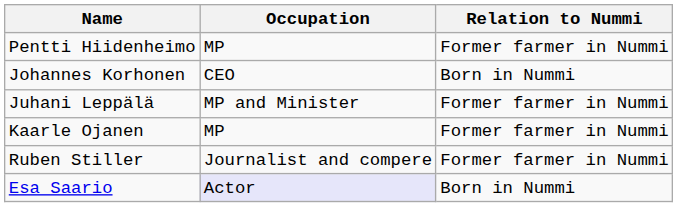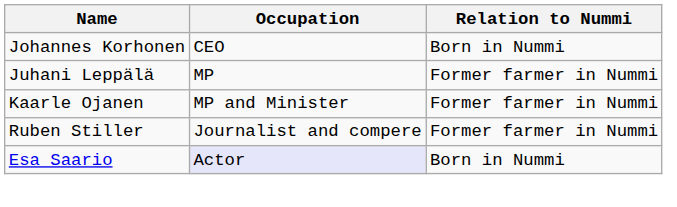 <table class="wikitable">
 <tr>
 <th>Name</th>
 <th>Occupation</th>
 <th>Relation to Nummi</th>
-</tr>
-<tr>
-<td>Pentti Hiidenheimo</td>
-<td>MP</td>
-<td>Former farmer in Nummi</td>
 </tr>
 <tr>
 <td>Johannes Korhonen</td>
 <td>CEO</td>
 <td>Born in Nummi</td>
 </tr>
 <tr>
 <td>Juhani Leppälä</td>
-<td>MP and Minister</td>
+<td>MP</td>
 <td>Former farmer in Nummi</td>
 </tr>
 <tr>
 <td>Kaarle Ojanen</td>
-<td>MP</td>
+<td>MP and Minister</td>
 <td>Former farmer in Nummi</td>
 </tr>
 <tr>
 <td>Ruben Stiller</td>
 <td>Journalist and compere</td>
 <td>Former farmer in Nummi</td>
 </tr>
 <tr>
 <td><a href='#'>Esa Saario</a></td>
 <td style="background: lavender;">Actor</td>
 <td>Born in Nummi</td>
 </tr>
 </table>
